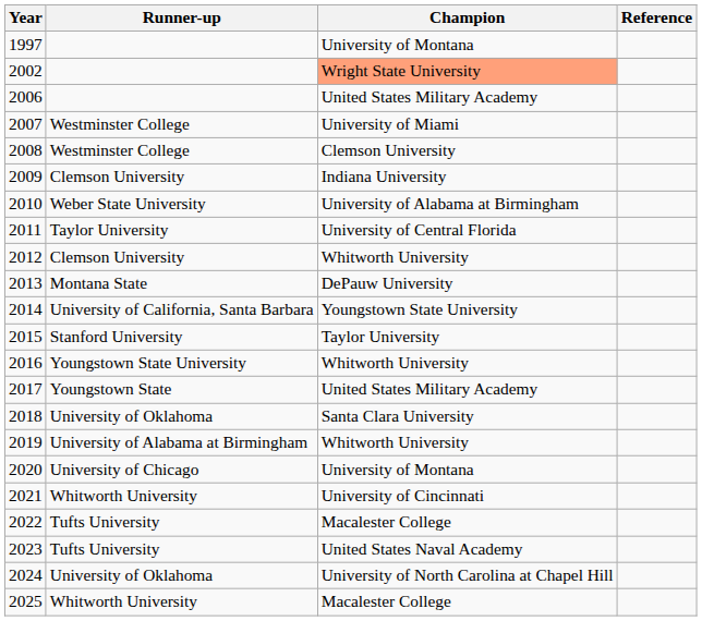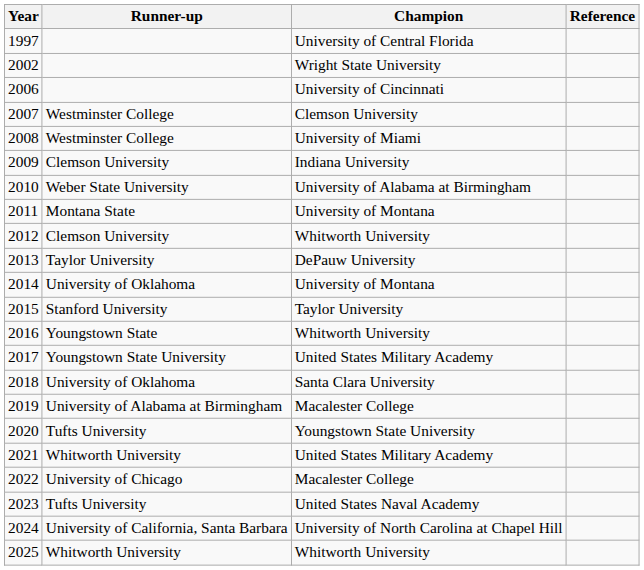 <table class="wikitable">
 <tr>
 <th>Year</th>
 <th>Runner-up</th>
 <th>Champion</th>
 <th>Reference</th>
 </tr>
 <tr>
 <td>1997</td>
 <td></td>
-<td>University of Montana</td>
+<td>University of Central Florida</td>
 <td></td>
 </tr>
 <tr>
 <td>2002</td>
 <td></td>
-<td style="background: lightsalmon;">Wright State University</td>
+<td>Wright State University</td>
 <td></td>
 </tr>
 <tr>
 <td>2006</td>
 <td></td>
-<td>United States Military Academy</td>
+<td>University of Cincinnati</td>
 <td></td>
 </tr>
 <tr>
 <td>2007</td>
 <td>Westminster College</td>
-<td>University of Miami</td>
+<td>Clemson University</td>
 <td></td>
 </tr>
 <tr>
 <td>2008</td>
 <td>Westminster College</td>
-<td>Clemson University</td>
+<td>University of Miami</td>
 <td></td>
 </tr>
 <tr>
 <td>2009</td>
 <td>Clemson University</td>
 <td>Indiana University</td>
 <td></td>
 </tr>
 <tr>
 <td>2010</td>
 <td>Weber State University</td>
 <td>University of Alabama at Birmingham</td>
 <td></td>
 </tr>
 <tr>
 <td>2011</td>
-<td>Taylor University</td>
-<td>University of Central Florida</td>
+<td>Montana State</td>
+<td>University of Montana</td>
 <td></td>
 </tr>
 <tr>
 <td>2012</td>
 <td>Clemson University</td>
 <td>Whitworth University</td>
 <td></td>
 </tr>
 <tr>
 <td>2013</td>
-<td>Montana State</td>
+<td>Taylor University</td>
 <td>DePauw University</td>
 <td></td>
 </tr>
 <tr>
 <td>2014</td>
-<td>University of California, Santa Barbara</td>
-<td>Youngstown State University</td>
+<td>University of Oklahoma</td>
+<td>University of Montana</td>
 <td></td>
 </tr>
 <tr>
 <td>2015</td>
 <td>Stanford University</td>
 <td>Taylor University</td>
 <td></td>
 </tr>
 <tr>
 <td>2016</td>
-<td>Youngstown State University</td>
+<td>Youngstown State</td>
 <td>Whitworth University</td>
 <td></td>
 </tr>
 <tr>
 <td>2017</td>
-<td>Youngstown State</td>
+<td>Youngstown State University</td>
 <td>United States Military Academy</td>
 <td></td>
 </tr>
 <tr>
 <td>2018</td>
 <td>University of Oklahoma</td>
 <td>Santa Clara University</td>
 <td></td>
 </tr>
 <tr>
 <td>2019</td>
 <td>University of Alabama at Birmingham</td>
-<td>Whitworth University</td>
+<td>Macalester College</td>
 <td></td>
 </tr>
 <tr>
 <td>2020</td>
-<td>University of Chicago</td>
-<td>University of Montana</td>
+<td>Tufts University</td>
+<td>Youngstown State University</td>
 <td></td>
 </tr>
 <tr>
 <td>2021</td>
 <td>Whitworth University</td>
-<td>University of Cincinnati</td>
+<td>United States Military Academy</td>
 <td></td>
 </tr>
 <tr>
 <td>2022</td>
-<td>Tufts University</td>
+<td>University of Chicago</td>
 <td>Macalester College</td>
 <td></td>
 </tr>
 <tr>
 <td>2023</td>
 <td>Tufts University</td>
 <td>United States Naval Academy</td>
 <td></td>
 </tr>
 <tr>
 <td>2024</td>
-<td>University of Oklahoma</td>
+<td>University of California, Santa Barbara</td>
 <td>University of North Carolina at Chapel Hill</td>
 <td></td>
 </tr>
 <tr>
 <td>2025</td>
 <td>Whitworth University</td>
-<td>Macalester College</td>
+<td>Whitworth University</td>
 </tr>
 </table>
